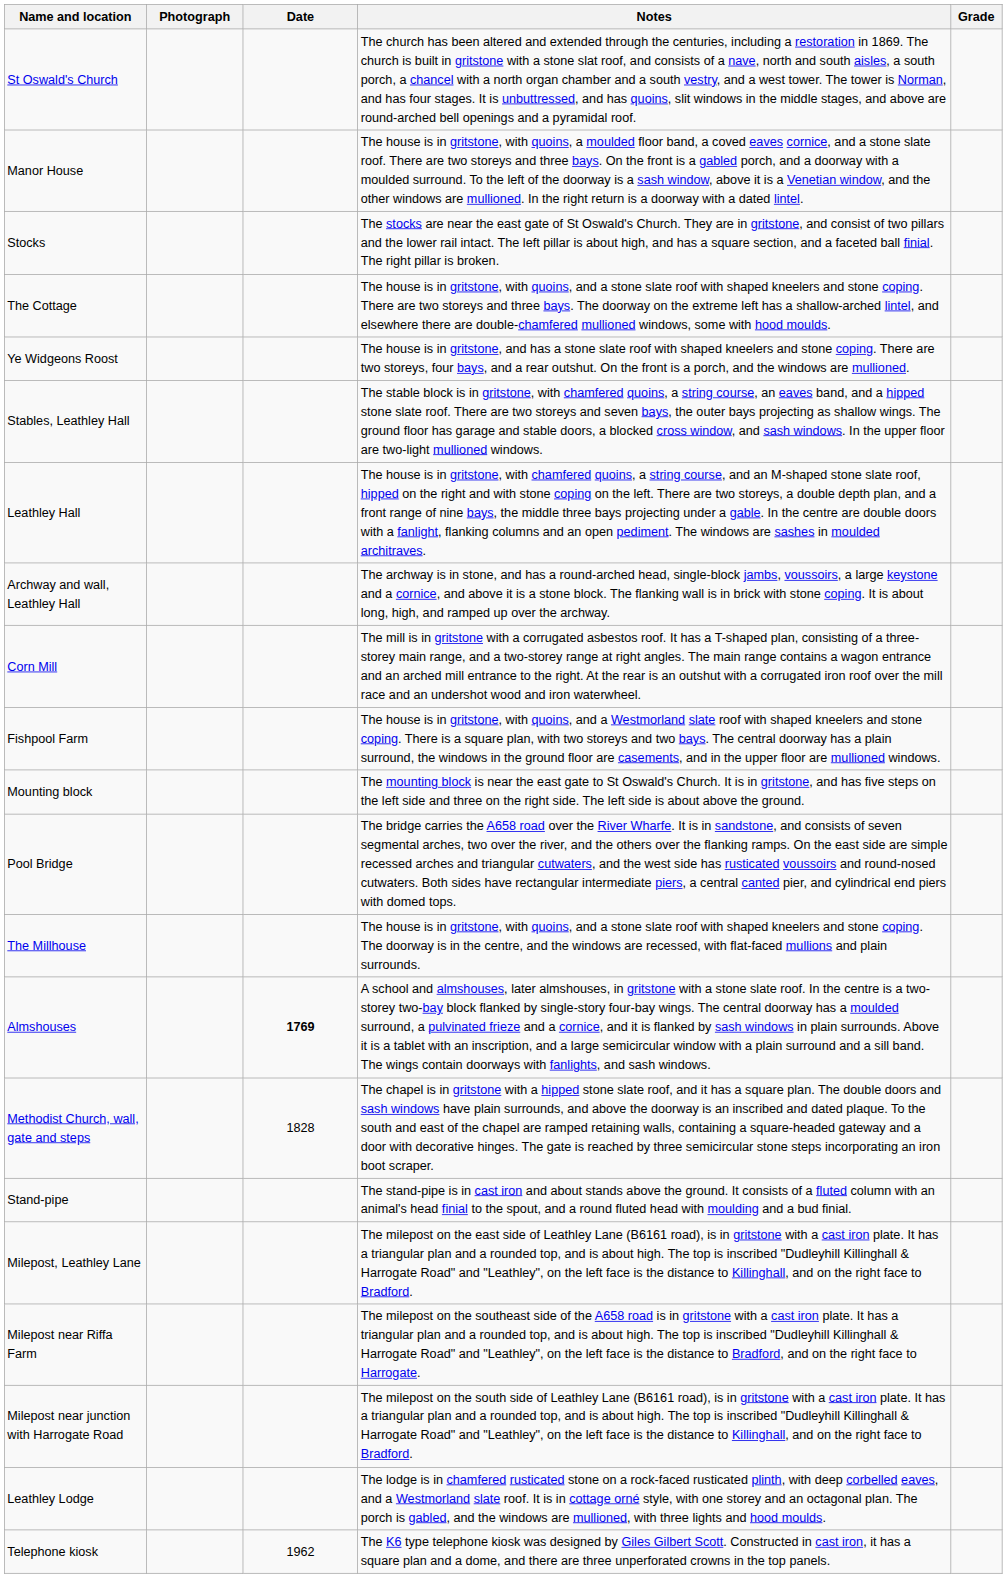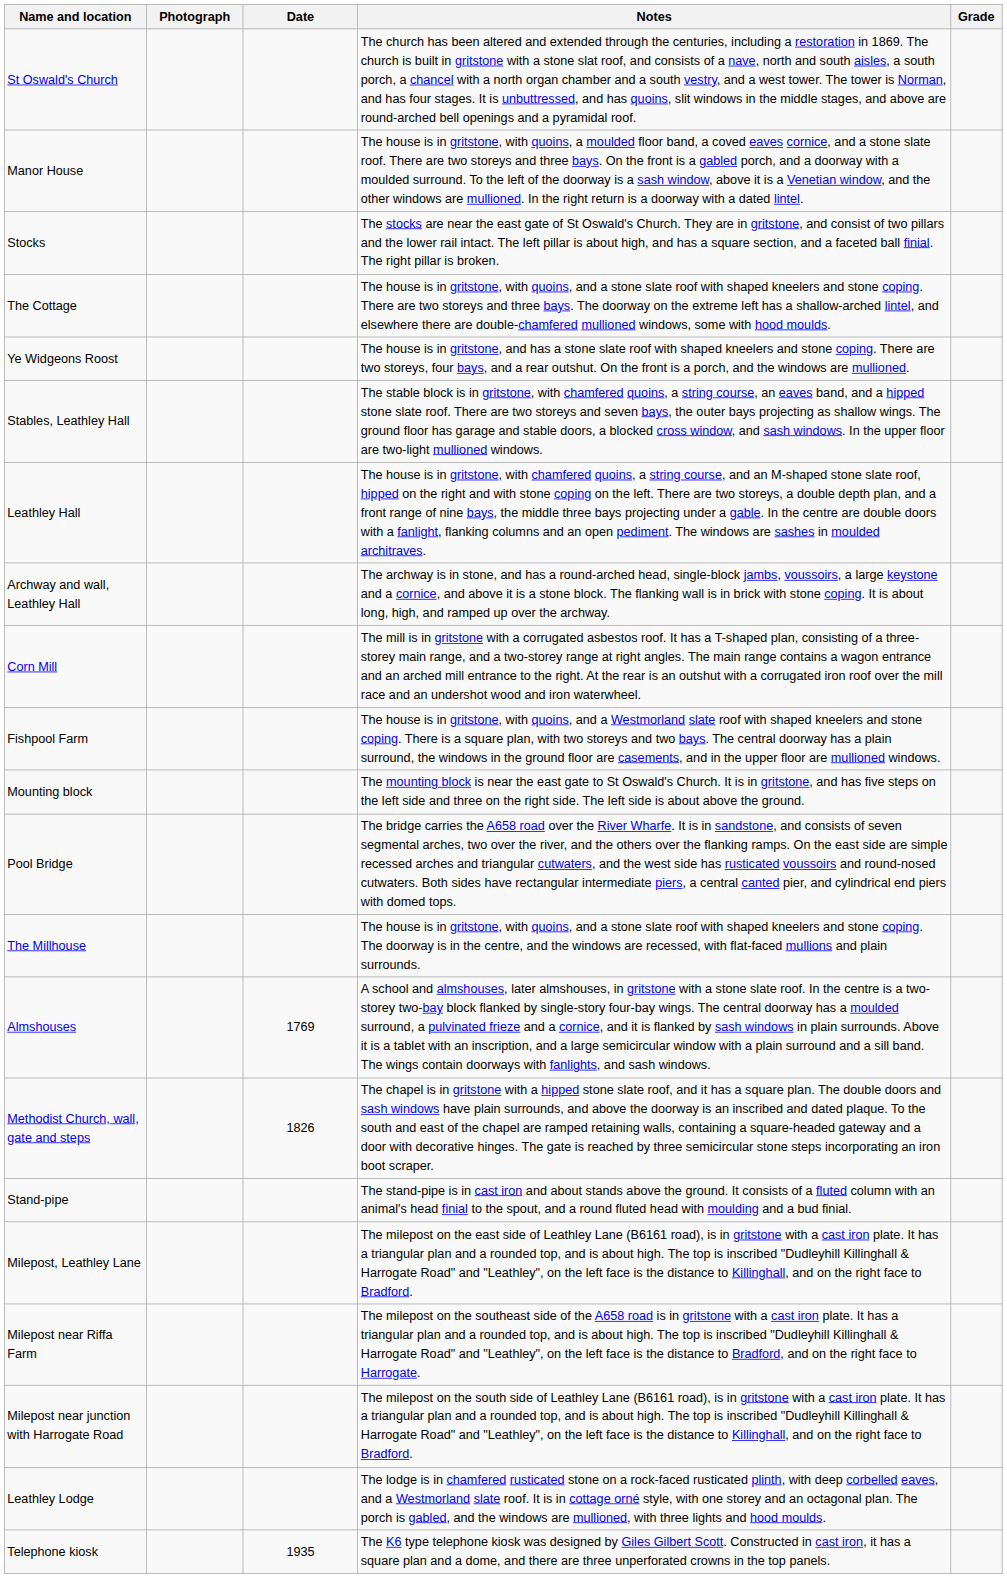 <table class="wikitable sortable plainrowheaders" style="width:100%; border:0px; text-align:left; line-height:150%">
 <tr>
 <th scope="col"  style="width:150px">Name and location</th>
 <th scope="col"  style="width:100px" class="unsortable">Photograph</th>
 <th scope="col"  style="width:120px">Date</th>
 <th scope="col"  style="width:650px" class="unsortable">Notes</th>
 <th scope="col"  style="width:50px">Grade</th>
 </tr>
 <tr>
 <td><a href='#'>St Oswald's Church</a><br><small></small></td>
 <td></td>
 <td align="center"></td>
 <td>The church has been altered and extended through the centuries, including a <a href='#'>restoration</a> in 1869. The church is built in <a href='#'>gritstone</a> with a stone slat roof, and consists of a <a href='#'>nave</a>, north and south <a href='#'>aisles</a>, a south porch, a <a href='#'>chancel</a> with a north organ chamber and a south <a href='#'>vestry</a>, and a west tower. The tower is <a href='#'>Norman</a>, and has four stages. It is <a href='#'>unbuttressed</a>, and has <a href='#'>quoins</a>, slit windows in the middle stages, and above are round-arched bell openings and a pyramidal roof.</td>
 <td align="center" ></td>
 </tr>
 <tr>
 <td>Manor House<br><small></small></td>
 <td></td>
 <td align="center"></td>
 <td>The house is in <a href='#'>gritstone</a>, with <a href='#'>quoins</a>, a <a href='#'>moulded</a> floor band, a coved <a href='#'>eaves</a> <a href='#'>cornice</a>, and a stone slate roof. There are two storeys and three <a href='#'>bays</a>. On the front is a <a href='#'>gabled</a> porch, and a doorway with a moulded surround. To the left of the doorway is a <a href='#'>sash window</a>, above it is a <a href='#'>Venetian window</a>, and the other windows are <a href='#'>mullioned</a>. In the right return is a doorway with a dated <a href='#'>lintel</a>.</td>
 <td align="center" ></td>
 </tr>
 <tr>
 <td>Stocks<br><small></small></td>
 <td></td>
 <td align="center"></td>
 <td>The <a href='#'>stocks</a> are near the east gate of St Oswald's Church. They are in <a href='#'>gritstone</a>, and consist of two pillars and the lower rail intact. The left pillar is about  high, and has a square section, and a faceted ball <a href='#'>finial</a>. The right pillar is broken.</td>
 <td align="center" ></td>
 </tr>
 <tr>
 <td>The Cottage<br><small></small></td>
 <td></td>
 <td align="center"></td>
 <td>The house is in <a href='#'>gritstone</a>, with <a href='#'>quoins</a>, and a stone slate roof with shaped kneelers and stone <a href='#'>coping</a>. There are two storeys and three <a href='#'>bays</a>. The doorway on the extreme left has a shallow-arched <a href='#'>lintel</a>, and elsewhere there are double-<a href='#'>chamfered</a> <a href='#'>mullioned</a> windows, some with <a href='#'>hood moulds</a>.</td>
 <td align="center" ></td>
 </tr>
 <tr>
 <td>Ye Widgeons Roost<br><small></small></td>
 <td></td>
 <td align="center"></td>
 <td>The house is in <a href='#'>gritstone</a>, and has a stone slate roof with shaped kneelers and stone <a href='#'>coping</a>. There are two storeys, four <a href='#'>bays</a>, and a rear outshut. On the front is a porch, and the windows are <a href='#'>mullioned</a>.</td>
 <td align="center" ></td>
 </tr>
 <tr>
 <td>Stables, Leathley Hall<br><small></small></td>
 <td></td>
 <td align="center"></td>
 <td>The stable block is in <a href='#'>gritstone</a>, with <a href='#'>chamfered</a> <a href='#'>quoins</a>, a <a href='#'>string course</a>, an <a href='#'>eaves</a> band, and a <a href='#'>hipped</a> stone slate roof. There are two storeys and seven <a href='#'>bays</a>, the outer bays projecting as shallow wings. The ground floor has garage and stable doors, a blocked <a href='#'>cross window</a>, and <a href='#'>sash windows</a>. In the upper floor are two-light <a href='#'>mullioned</a> windows.</td>
 <td align="center" ></td>
 </tr>
 <tr>
 <td>Leathley Hall<br><small></small></td>
 <td></td>
 <td align="center"></td>
 <td>The house is in <a href='#'>gritstone</a>, with <a href='#'>chamfered</a> <a href='#'>quoins</a>, a <a href='#'>string course</a>, and an M-shaped stone slate roof, <a href='#'>hipped</a> on the right and with stone <a href='#'>coping</a> on the left. There are two storeys, a double depth plan, and a front range of nine <a href='#'>bays</a>, the middle three bays projecting under a <a href='#'>gable</a>. In the centre are double doors with a <a href='#'>fanlight</a>, flanking columns and an open <a href='#'>pediment</a>. The windows are <a href='#'>sashes</a> in <a href='#'>moulded</a> <a href='#'>architraves</a>.</td>
 <td align="center" ></td>
 </tr>
 <tr>
 <td>Archway and wall, Leathley Hall<br><small></small></td>
 <td></td>
 <td align="center"></td>
 <td>The archway is in stone, and has a round-arched head, single-block <a href='#'>jambs</a>, <a href='#'>voussoirs</a>, a large <a href='#'>keystone</a> and a <a href='#'>cornice</a>, and above it is a stone block. The flanking wall is in brick with stone <a href='#'>coping</a>. It is about  long,  high, and ramped up over the archway.</td>
 <td align="center" ></td>
 </tr>
 <tr>
 <td><a href='#'>Corn Mill</a><br><small></small></td>
 <td></td>
 <td align="center"></td>
 <td>The mill is in <a href='#'>gritstone</a> with a corrugated asbestos roof. It has a T-shaped plan, consisting of a three-storey main range, and a two-storey range at right angles. The main range contains a wagon entrance and an arched mill entrance to the right. At the rear is an outshut with a corrugated iron roof over the mill race and an undershot wood and iron waterwheel.</td>
 <td align="center" ></td>
 </tr>
 <tr>
 <td>Fishpool Farm<br><small></small></td>
 <td></td>
 <td align="center"></td>
 <td>The house is in <a href='#'>gritstone</a>, with <a href='#'>quoins</a>, and a <a href='#'>Westmorland</a> <a href='#'>slate</a> roof with shaped kneelers and  stone <a href='#'>coping</a>. There is a square plan, with two storeys and two <a href='#'>bays</a>. The central doorway has a plain surround, the windows in the ground floor are <a href='#'>casements</a>, and in the upper floor are <a href='#'>mullioned</a> windows.</td>
 <td align="center" ></td>
 </tr>
 <tr>
 <td>Mounting block<br><small></small></td>
 <td></td>
 <td align="center"></td>
 <td>The <a href='#'>mounting block</a> is near the east gate to St Oswald's Church. It is in <a href='#'>gritstone</a>, and has five steps on the left side and three on the right side. The left side is about  above the ground.</td>
 <td align="center" ></td>
 </tr>
 <tr>
 <td>Pool Bridge<br><small></small></td>
 <td></td>
 <td align="center"></td>
 <td>The bridge carries the <a href='#'>A658 road</a> over the <a href='#'>River Wharfe</a>. It is in <a href='#'>sandstone</a>, and consists of seven segmental arches, two over the river, and the others over the flanking ramps. On the east side are simple recessed arches and triangular <a href='#'>cutwaters</a>, and the west side has <a href='#'>rusticated</a> <a href='#'>voussoirs</a> and round-nosed cutwaters. Both sides have rectangular intermediate <a href='#'>piers</a>, a central <a href='#'>canted</a> pier, and cylindrical end piers with domed tops.</td>
 <td align="center" ></td>
 </tr>
 <tr>
 <td><a href='#'>The Millhouse</a><br><small></small></td>
 <td></td>
 <td align="center"></td>
 <td>The house is in <a href='#'>gritstone</a>, with <a href='#'>quoins</a>, and a stone slate roof with shaped kneelers and stone <a href='#'>coping</a>. The doorway is in the centre, and the windows are recessed, with flat-faced <a href='#'>mullions</a> and plain surrounds.</td>
 <td align="center" ></td>
 </tr>
 <tr>
 <td><a href='#'>Almshouses</a><br><small></small></td>
 <td></td>
-<td align="center"><strong>1769</strong></td>
+<td align="center">1769</td>
 <td>A school and <a href='#'>almshouses</a>, later almshouses, in <a href='#'>gritstone</a> with a stone slate roof. In the centre is a two-storey two-<a href='#'>bay</a> block flanked by single-story four-bay wings. The central doorway has a <a href='#'>moulded</a> surround, a <a href='#'>pulvinated frieze</a> and a <a href='#'>cornice</a>, and it is flanked by <a href='#'>sash windows</a> in plain surrounds. Above it is a tablet with an inscription, and a large semicircular window with a plain surround and a sill band. The wings contain doorways with <a href='#'>fanlights</a>, and sash windows.</td>
 <td align="center" ></td>
 </tr>
 <tr>
 <td><a href='#'>Methodist Church, wall, gate and steps</a><br><small></small></td>
 <td></td>
-<td align="center">1828</td>
+<td align="center">1826</td>
 <td>The chapel is in <a href='#'>gritstone</a> with a <a href='#'>hipped</a> stone slate roof, and it has a square plan. The double doors and <a href='#'>sash windows</a> have plain surrounds, and above the doorway is an inscribed and dated plaque. To the south and east of the chapel are ramped retaining walls, containing a square-headed gateway and a door with decorative hinges. The gate is reached by three semicircular stone steps incorporating an iron boot scraper.</td>
 <td align="center" ></td>
 </tr>
 <tr>
 <td>Stand-pipe<br><small></small></td>
 <td></td>
 <td align="center"></td>
 <td>The stand-pipe is in <a href='#'>cast iron</a> and about  stands above the ground. It consists of a <a href='#'>fluted</a> column with an animal's head <a href='#'>finial</a> to the spout, and a round fluted head with <a href='#'>moulding</a> and a bud finial.</td>
 <td align="center" ></td>
 </tr>
 <tr>
 <td>Milepost, Leathley Lane<br><small></small></td>
 <td></td>
 <td align="center"></td>
 <td>The milepost on the east side of Leathley Lane (B6161 road), is in <a href='#'>gritstone</a> with a <a href='#'>cast iron</a> plate. It has a triangular plan and a rounded top, and is about  high. The top is inscribed "Dudleyhill Killinghall & Harrogate Road" and "Leathley", on the left face is the distance to <a href='#'>Killinghall</a>, and on the right face to <a href='#'>Bradford</a>.</td>
 <td align="center" ></td>
 </tr>
 <tr>
 <td>Milepost near Riffa Farm<br><small></small></td>
 <td></td>
 <td align="center"></td>
 <td>The milepost on the southeast side of the <a href='#'>A658 road</a> is in <a href='#'>gritstone</a> with a <a href='#'>cast iron</a> plate. It has a triangular plan and a rounded top, and is about  high. The top is inscribed "Dudleyhill Killinghall & Harrogate Road" and "Leathley", on the left face is the distance to <a href='#'>Bradford</a>, and on the right face to <a href='#'>Harrogate</a>.</td>
 <td align="center" ></td>
 </tr>
 <tr>
 <td>Milepost near junction with Harrogate Road<br><small></small></td>
 <td></td>
 <td align="center"></td>
 <td>The milepost on the south side of Leathley Lane (B6161 road), is in <a href='#'>gritstone</a> with a <a href='#'>cast iron</a> plate. It has a triangular plan and a rounded top, and is about  high. The top is inscribed "Dudleyhill Killinghall & Harrogate Road" and "Leathley", on the left face is the distance to <a href='#'>Killinghall</a>, and on the right face to <a href='#'>Bradford</a>.</td>
 <td align="center" ></td>
 </tr>
 <tr>
 <td>Leathley Lodge<br><small></small></td>
 <td></td>
 <td align="center"></td>
 <td>The lodge is in <a href='#'>chamfered</a> <a href='#'>rusticated</a> stone on a rock-faced rusticated <a href='#'>plinth</a>, with deep <a href='#'>corbelled</a> <a href='#'>eaves</a>, and a <a href='#'>Westmorland</a> <a href='#'>slate</a> roof. It is in <a href='#'>cottage orné</a> style, with one storey and an octagonal plan. The porch is <a href='#'>gabled</a>, and the windows are <a href='#'>mullioned</a>, with three lights and <a href='#'>hood moulds</a>.</td>
 <td align="center" ></td>
 </tr>
 <tr>
 <td>Telephone kiosk<br><small></small></td>
 <td></td>
-<td align="center">1962</td>
+<td align="center">1935</td>
 <td>The <a href='#'>K6</a> type telephone kiosk was designed by <a href='#'>Giles Gilbert Scott</a>.  Constructed in <a href='#'>cast iron</a>, it  has a square plan and a dome, and there are three unperforated crowns in the top panels.</td>
 <td align="center" ></td>
 </tr>
 <tr>
 </tr>
 </table>
